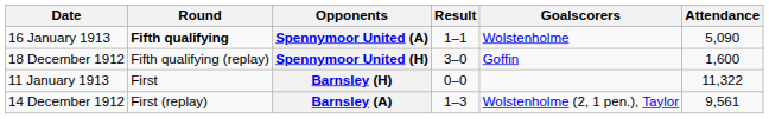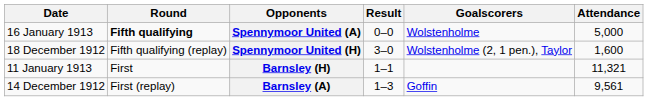 <table class="wikitable plainrowheaders sortable">
 <tr>
 <th scope=col>Date</th>
 <th scope=col>Round</th>
 <th scope=col>Opponents</th>
 <th scope=col>Result</th>
 <th scope=col class=unsortable>Goalscorers</th>
 <th scope=col>Attendance</th>
 </tr>
 <tr>
 <td>16 January 1913</td>
 <td><strong>Fifth qualifying</strong></td>
 <th scope=row><a href='#'>Spennymoor United</a> (A)</th>
-<td align=center>1–1</td>
+<td align=center>0–0</td>
 <td><a href='#'>Wolstenholme</a></td>
-<td align=center>5,090</td>
+<td align=center>5,000</td>
 </tr>
 <tr>
 <td>18 December 1912</td>
 <td>Fifth qualifying (replay)</td>
 <th scope=row><a href='#'>Spennymoor United</a> (H)</th>
 <td align=center>3–0</td>
-<td><a href='#'>Goffin</a></td>
+<td><a href='#'>Wolstenholme</a> (2, 1 pen.), <a href='#'>Taylor</a></td>
 <td align=center>1,600</td>
 </tr>
 <tr>
 <td>11 January 1913</td>
 <td>First</td>
 <th scope=row><a href='#'>Barnsley</a> (H)</th>
-<td align=center>0–0</td>
+<td align=center>1–1</td>
 <td></td>
-<td align=center>11,322</td>
+<td align=center>11,321</td>
 </tr>
 <tr>
 <td>14 December 1912</td>
 <td>First (replay)</td>
 <th scope=row><a href='#'>Barnsley</a> (A)</th>
 <td align=center>1–3</td>
-<td><a href='#'>Wolstenholme</a> (2, 1 pen.), <a href='#'>Taylor</a></td>
+<td><a href='#'>Goffin</a></td>
 <td align=center>9,561</td>
 </tr>
 </table>
